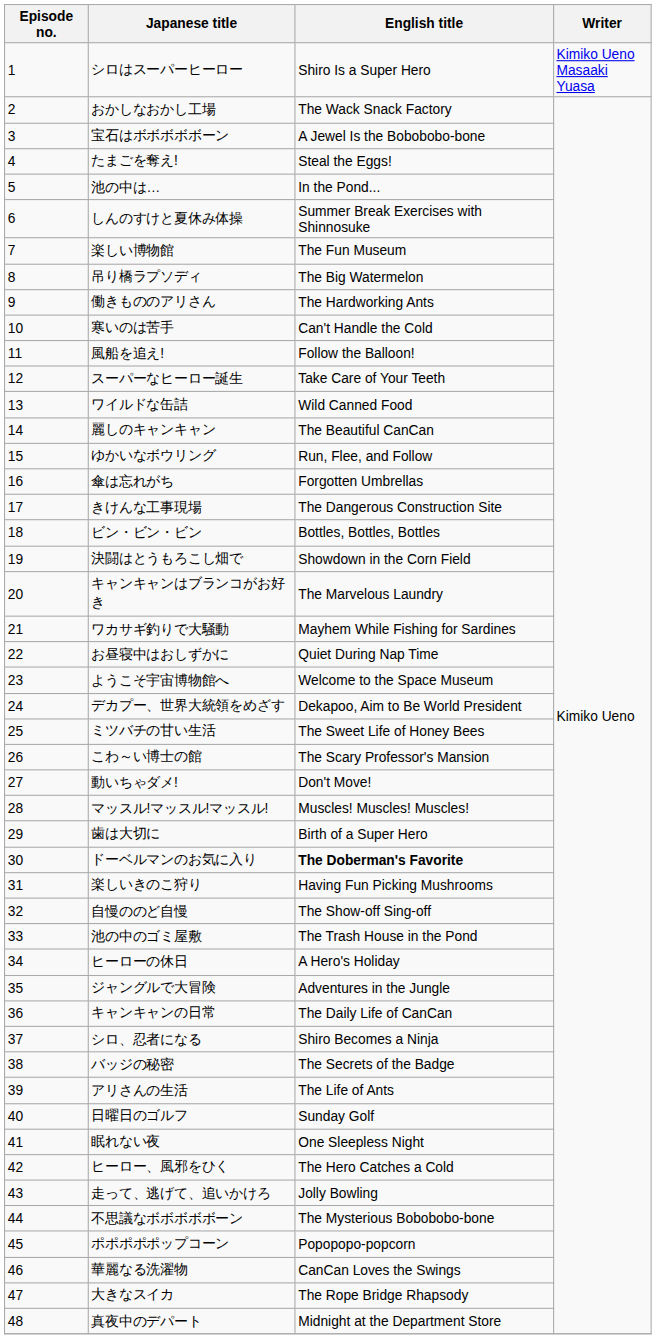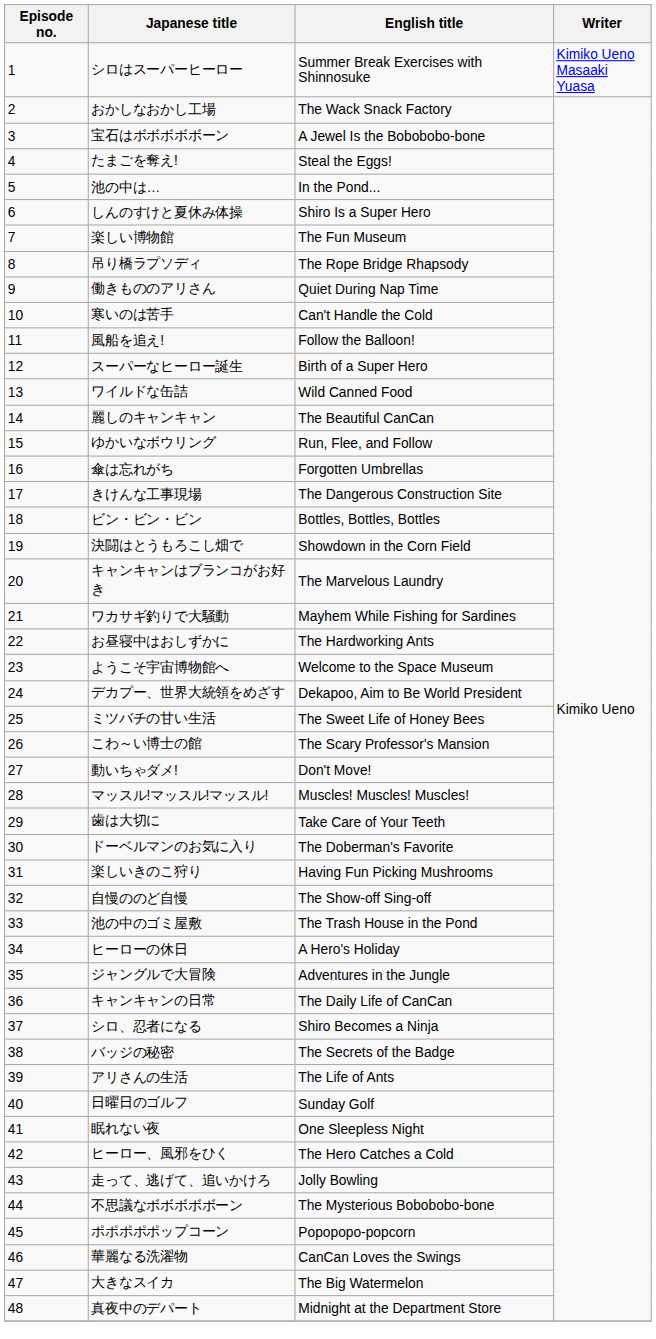 <table class="wikitable" style="font-size:small">
 <tr>
 <th>Episode no.</th>
 <th>Japanese title</th>
 <th>English title</th>
 <th>Writer</th>
 </tr>
 <tr>
 <td>1</td>
 <td>シロはスーパーヒーロー</td>
-<td>Shiro Is a Super Hero</td>
+<td>Summer Break Exercises with Shinnosuke</td>
 <td><a href='#'>Kimiko Ueno</a><br><a href='#'>Masaaki Yuasa</a></td>
 </tr>
 <tr>
 <td>2</td>
 <td>おかしなおかし工場</td>
 <td>The Wack Snack Factory</td>
 <td rowspan="47">Kimiko Ueno</td>
 </tr>
 <tr>
 <td>3</td>
 <td>宝石はボボボボボーン</td>
 <td>A Jewel Is the Bobobobo-bone</td>
 </tr>
 <tr>
 <td>4</td>
 <td>たまごを奪え!</td>
 <td>Steal the Eggs!</td>
 </tr>
 <tr>
 <td>5</td>
 <td>池の中は…</td>
 <td>In the Pond...</td>
 </tr>
 <tr>
 <td>6</td>
 <td>しんのすけと夏休み体操</td>
-<td>Summer Break Exercises with Shinnosuke</td>
+<td>Shiro Is a Super Hero</td>
 </tr>
 <tr>
 <td>7</td>
 <td>楽しい博物館</td>
 <td>The Fun Museum</td>
 </tr>
 <tr>
 <td>8</td>
 <td>吊り橋ラプソディ</td>
-<td>The Big Watermelon</td>
+<td>The Rope Bridge Rhapsody</td>
 </tr>
 <tr>
 <td>9</td>
 <td>働きもののアリさん</td>
-<td>The Hardworking Ants</td>
+<td>Quiet During Nap Time</td>
 </tr>
 <tr>
 <td>10</td>
 <td>寒いのは苦手</td>
 <td>Can't Handle the Cold</td>
 </tr>
 <tr>
 <td>11</td>
 <td>風船を追え!</td>
 <td>Follow the Balloon!</td>
 </tr>
 <tr>
 <td>12</td>
 <td>スーパーなヒーロー誕生</td>
-<td>Take Care of Your Teeth</td>
+<td>Birth of a Super Hero</td>
 </tr>
 <tr>
 <td>13</td>
 <td>ワイルドな缶詰</td>
 <td>Wild Canned Food</td>
 </tr>
 <tr>
 <td>14</td>
 <td>麗しのキャンキャン</td>
 <td>The Beautiful CanCan</td>
 </tr>
 <tr>
 <td>15</td>
 <td>ゆかいなボウリング</td>
 <td>Run, Flee, and Follow</td>
 </tr>
 <tr>
 <td>16</td>
 <td>傘は忘れがち</td>
 <td>Forgotten Umbrellas</td>
 </tr>
 <tr>
 <td>17</td>
 <td>きけんな工事現場</td>
 <td>The Dangerous Construction Site</td>
 </tr>
 <tr>
 <td>18</td>
 <td>ビン・ビン・ビン</td>
 <td>Bottles, Bottles, Bottles</td>
 </tr>
 <tr>
 <td>19</td>
 <td>決闘はとうもろこし畑で</td>
 <td>Showdown in the Corn Field</td>
 </tr>
 <tr>
 <td>20</td>
 <td>キャンキャンはブランコがお好き</td>
 <td>The Marvelous Laundry</td>
 </tr>
 <tr>
 <td>21</td>
 <td>ワカサギ釣りで大騒動</td>
 <td>Mayhem While Fishing for Sardines</td>
 </tr>
 <tr>
 <td>22</td>
 <td>お昼寝中はおしずかに</td>
-<td>Quiet During Nap Time</td>
+<td>The Hardworking Ants</td>
 </tr>
 <tr>
 <td>23</td>
 <td>ようこそ宇宙博物館へ</td>
 <td>Welcome to the Space Museum</td>
 </tr>
 <tr>
 <td>24</td>
 <td>デカプー、世界大統領をめざす</td>
 <td>Dekapoo, Aim to Be World President</td>
 </tr>
 <tr>
 <td>25</td>
 <td>ミツバチの甘い生活</td>
 <td>The Sweet Life of Honey Bees</td>
 </tr>
 <tr>
 <td>26</td>
 <td>こわ～い博士の館</td>
 <td>The Scary Professor's Mansion</td>
 </tr>
 <tr>
 <td>27</td>
 <td>動いちゃダメ!</td>
 <td>Don't Move!</td>
 </tr>
 <tr>
 <td>28</td>
 <td>マッスル!マッスル!マッスル!</td>
 <td>Muscles! Muscles! Muscles!</td>
 </tr>
 <tr>
 <td>29</td>
 <td>歯は大切に</td>
-<td>Birth of a Super Hero</td>
+<td>Take Care of Your Teeth</td>
 </tr>
 <tr>
 <td>30</td>
 <td>ドーベルマンのお気に入り</td>
-<td><strong>The Doberman's Favorite</strong></td>
+<td>The Doberman's Favorite</td>
 </tr>
 <tr>
 <td>31</td>
 <td>楽しいきのこ狩り</td>
 <td>Having Fun Picking Mushrooms</td>
 </tr>
 <tr>
 <td>32</td>
 <td>自慢ののど自慢</td>
 <td>The Show-off Sing-off</td>
 </tr>
 <tr>
 <td>33</td>
 <td>池の中のゴミ屋敷</td>
 <td>The Trash House in the Pond</td>
 </tr>
 <tr>
 <td>34</td>
 <td>ヒーローの休日</td>
 <td>A Hero's Holiday</td>
 </tr>
 <tr>
 <td>35</td>
 <td>ジャングルで大冒険</td>
 <td>Adventures in the Jungle</td>
 </tr>
 <tr>
 <td>36</td>
 <td>キャンキャンの日常</td>
 <td>The Daily Life of CanCan</td>
 </tr>
 <tr>
 <td>37</td>
 <td>シロ、忍者になる</td>
 <td>Shiro Becomes a Ninja</td>
 </tr>
 <tr>
 <td>38</td>
 <td>バッジの秘密</td>
 <td>The Secrets of the Badge</td>
 </tr>
 <tr>
 <td>39</td>
 <td>アリさんの生活</td>
 <td>The Life of Ants</td>
 </tr>
 <tr>
 <td>40</td>
 <td>日曜日のゴルフ</td>
 <td>Sunday Golf</td>
 </tr>
 <tr>
 <td>41</td>
 <td>眠れない夜</td>
 <td>One Sleepless Night</td>
 </tr>
 <tr>
 <td>42</td>
 <td>ヒーロー、風邪をひく</td>
 <td>The Hero Catches a Cold</td>
 </tr>
 <tr>
 <td>43</td>
 <td>走って、逃げて、追いかけろ</td>
 <td>Jolly Bowling</td>
 </tr>
 <tr>
 <td>44</td>
 <td>不思議なボボボボボーン</td>
 <td>The Mysterious Bobobobo-bone</td>
 </tr>
 <tr>
 <td>45</td>
 <td>ポポポポポップコーン</td>
 <td>Popopopo-popcorn</td>
 </tr>
 <tr>
 <td>46</td>
 <td>華麗なる洗濯物</td>
 <td>CanCan Loves the Swings</td>
 </tr>
 <tr>
 <td>47</td>
 <td>大きなスイカ</td>
-<td>The Rope Bridge Rhapsody</td>
+<td>The Big Watermelon</td>
 </tr>
 <tr>
 <td>48</td>
 <td>真夜中のデパート</td>
 <td>Midnight at the Department Store</td>
 </tr>
 <tr>
 </tr>
 </table>
